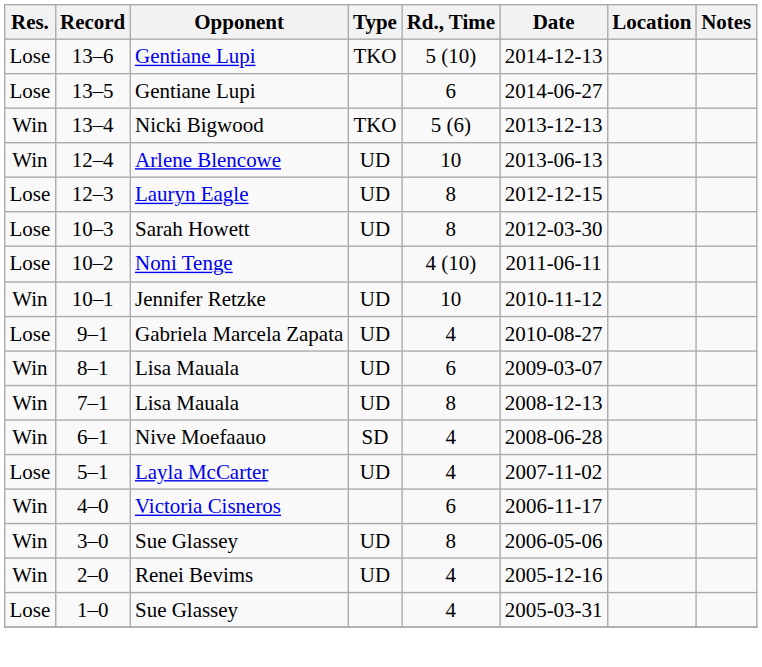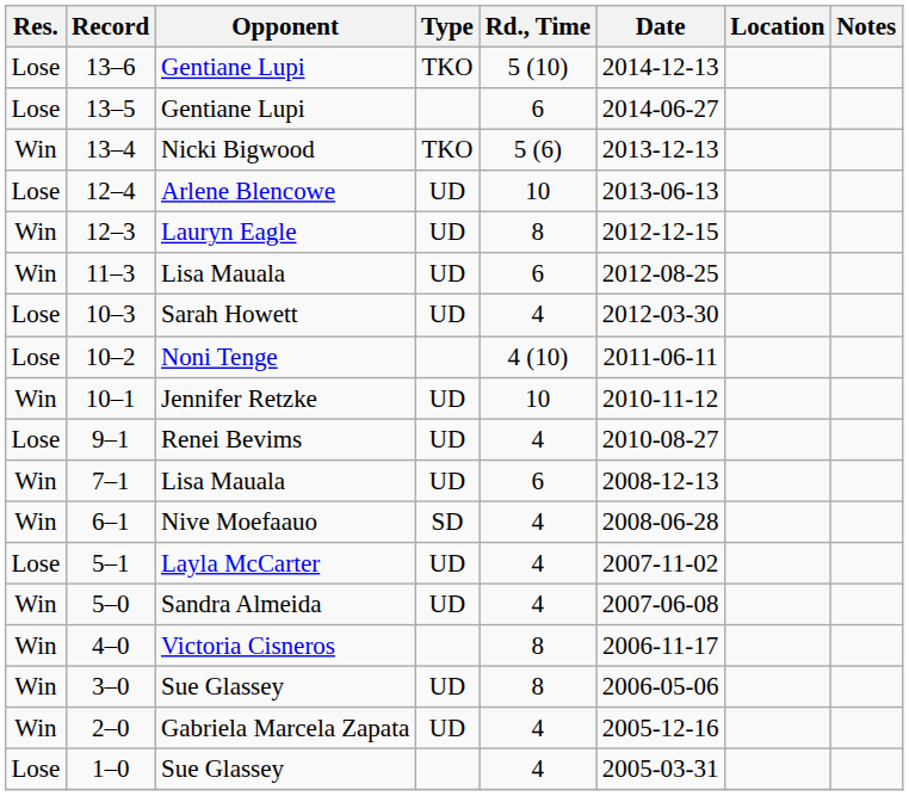 <table class="wikitable"  style="font-size:95%; text-align:center;">
 <tr>
 <th>Res.</th>
 <th>Record</th>
 <th>Opponent</th>
 <th>Type</th>
 <th>Rd., Time</th>
 <th>Date</th>
 <th>Location</th>
 <th>Notes</th>
 </tr>
 <tr>
 <td>Lose</td>
 <td>13–6</td>
 <td align=left> <a href='#'>Gentiane Lupi</a></td>
 <td>TKO</td>
 <td>5 (10) </td>
 <td>2014-12-13</td>
 <td align=left></td>
 <td align=left></td>
 </tr>
 <tr>
 <td>Lose</td>
 <td>13–5</td>
 <td align=left> Gentiane Lupi</td>
 <td></td>
 <td>6</td>
 <td>2014-06-27</td>
 <td align=left></td>
 <td></td>
 </tr>
 <tr>
 <td>Win</td>
 <td>13–4</td>
 <td align=left> Nicki Bigwood</td>
 <td>TKO</td>
 <td>5 (6)</td>
 <td>2013-12-13</td>
 <td align=left></td>
 <td></td>
 </tr>
 <tr>
-<td>Win</td>
+<td>Lose</td>
 <td>12–4</td>
 <td align=left> <a href='#'>Arlene Blencowe</a></td>
 <td>UD</td>
 <td>10</td>
 <td>2013-06-13</td>
 <td align=left></td>
 <td align=left></td>
 </tr>
 <tr>
-<td>Lose</td>
+<td>Win</td>
 <td>12–3</td>
 <td align=left> <a href='#'>Lauryn Eagle</a></td>
 <td>UD</td>
 <td>8</td>
 <td>2012-12-15</td>
 <td align=left></td>
 <td></td>
 </tr>
 <tr>
+<td>Win</td>
+<td>11–3</td>
+<td align=left> Lisa Mauala</td>
+<td>UD</td>
+<td>6</td>
+<td>2012-08-25</td>
+<td align=left></td>
+<td></td>
+</tr>
+<tr>
 <td>Lose</td>
 <td>10–3</td>
 <td align=left> Sarah Howett</td>
 <td>UD</td>
-<td>8</td>
+<td>4</td>
 <td>2012-03-30</td>
 <td align=left></td>
 <td></td>
 </tr>
 <tr>
 <td>Lose</td>
 <td>10–2</td>
 <td align=left> <a href='#'>Noni Tenge</a></td>
 <td></td>
 <td>4 (10)</td>
 <td>2011-06-11</td>
 <td align=left></td>
 <td align=left></td>
 </tr>
 <tr>
 <td>Win</td>
 <td>10–1</td>
 <td align=left> Jennifer Retzke</td>
 <td>UD</td>
 <td>10</td>
 <td>2010-11-12</td>
 <td align=left></td>
 <td align=left></td>
 </tr>
 <tr>
 <td>Lose</td>
 <td>9–1</td>
-<td align=left> Gabriela Marcela Zapata</td>
+<td align=left>  Renei Bevims</td>
 <td>UD</td>
 <td>4</td>
 <td>2010-08-27</td>
 <td align=left></td>
 <td></td>
 </tr>
 <tr>
 <td>Win</td>
-<td>8–1</td>
+<td>7–1</td>
 <td align=left> Lisa Mauala</td>
 <td>UD</td>
 <td>6</td>
-<td>2009-03-07</td>
-<td align=left></td>
-<td></td>
-</tr>
-<tr>
-<td>Win</td>
-<td>7–1</td>
-<td align=left> Lisa Mauala</td>
-<td>UD</td>
-<td>8</td>
 <td>2008-12-13</td>
 <td align=left></td>
 <td align=left></td>
 </tr>
 <tr>
 <td>Win</td>
 <td>6–1</td>
 <td align=left> Nive Moefaauo</td>
 <td>SD</td>
 <td>4</td>
 <td>2008-06-28</td>
 <td align=left></td>
 <td></td>
 </tr>
 <tr>
 <td>Lose</td>
 <td>5–1</td>
 <td align=left> <a href='#'>Layla McCarter</a></td>
 <td>UD</td>
 <td>4</td>
 <td>2007-11-02</td>
 <td align=left></td>
 <td></td>
 </tr>
 <tr>
 <td>Win</td>
+<td>5–0</td>
+<td align=left> Sandra Almeida</td>
+<td>UD</td>
+<td>4</td>
+<td>2007-06-08</td>
+<td align=left></td>
+<td></td>
+</tr>
+<tr>
+<td>Win</td>
 <td>4–0</td>
 <td align=left> <a href='#'>Victoria Cisneros</a></td>
 <td></td>
-<td>6</td>
+<td>8</td>
 <td>2006-11-17</td>
 <td align=left></td>
 <td></td>
 </tr>
 <tr>
 <td>Win</td>
 <td>3–0</td>
 <td align=left> Sue Glassey</td>
 <td>UD</td>
 <td>8</td>
 <td>2006-05-06</td>
 <td align=left></td>
 <td align=left></td>
 </tr>
 <tr>
 <td>Win</td>
 <td>2–0</td>
-<td align=left>  Renei Bevims</td>
+<td align=left> Gabriela Marcela Zapata</td>
 <td>UD</td>
 <td>4</td>
 <td>2005-12-16</td>
 <td align=left></td>
 <td align=left></td>
 </tr>
 <tr>
 <td>Lose</td>
 <td>1–0</td>
 <td align=left>  Sue Glassey</td>
 <td></td>
 <td>4</td>
 <td>2005-03-31</td>
 <td align=left></td>
 <td></td>
 </tr>
 <tr>
 </tr>
 </table>
